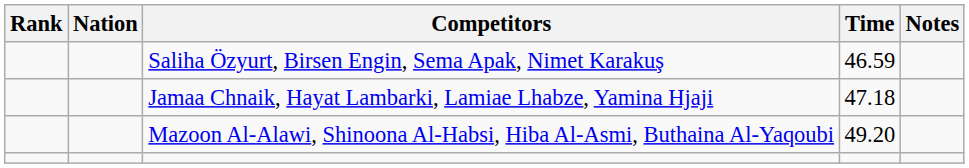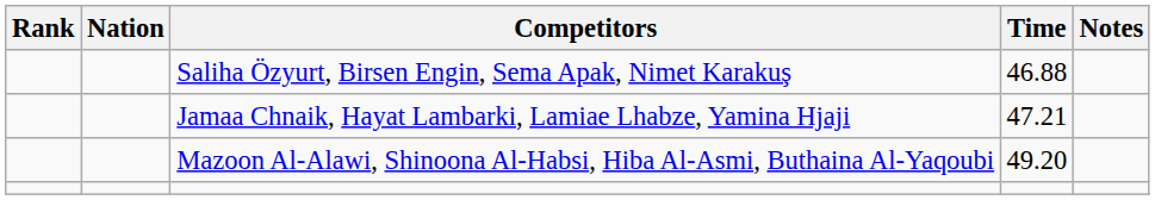 <table class="wikitable sortable" style="text-align:center; font-size:95%">
 <tr>
 <th>Rank</th>
 <th>Nation</th>
 <th>Competitors</th>
 <th>Time</th>
 <th>Notes</th>
 </tr>
 <tr>
 <td></td>
 <td align=left></td>
 <td align=left><a href='#'>Saliha Özyurt</a>, <a href='#'>Birsen Engin</a>, <a href='#'>Sema Apak</a>, <a href='#'>Nimet Karakuş</a></td>
-<td>46.59</td>
+<td>46.88</td>
 <td></td>
 </tr>
 <tr>
 <td></td>
 <td align=left></td>
 <td align=left><a href='#'>Jamaa Chnaik</a>, <a href='#'>Hayat Lambarki</a>, <a href='#'>Lamiae Lhabze</a>, <a href='#'>Yamina Hjaji</a></td>
-<td>47.18</td>
+<td>47.21</td>
 <td></td>
 </tr>
 <tr>
 <td></td>
 <td align=left></td>
 <td align=left><a href='#'>Mazoon Al-Alawi</a>, <a href='#'>Shinoona Al-Habsi</a>, <a href='#'>Hiba Al-Asmi</a>, <a href='#'>Buthaina Al-Yaqoubi</a></td>
 <td>49.20</td>
 <td></td>
 </tr>
 <tr>
 <td></td>
 <td align=left></td>
 <td align=left></td>
 <td></td>
 <td></td>
 </tr>
 </table>
